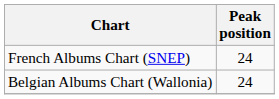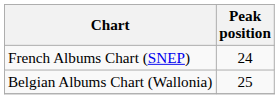 <table class="wikitable sortable">
 <tr>
 <th align="left">Chart</th>
 <th align="center">Peak<br>position</th>
 </tr>
 <tr>
 <td align="left">French Albums Chart (<a href='#'>SNEP</a>)</td>
 <td align="center">24</td>
 </tr>
 <tr>
 <td align="left">Belgian Albums Chart (Wallonia)</td>
-<td align="center">24</td>
+<td align="center">25</td>
 </tr>
 <tr>
 </tr>
 </table>
